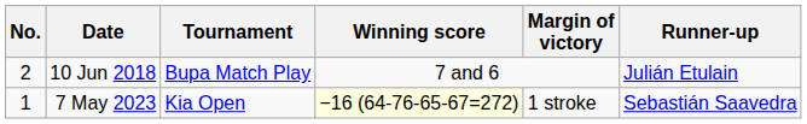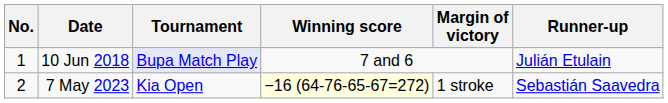 <table class="wikitable" style="font-size:95%;">
 <tr>
 <th>No.</th>
 <th>Date</th>
 <th>Tournament</th>
 <th>Winning score</th>
 <th>Margin of<br>victory</th>
 <th>Runner-up</th>
 </tr>
 <tr>
-<td align=center>2</td>
+<td align=center>1</td>
 <td align=right>10 Jun <a href='#'>2018</a></td>
-<td><a href='#'>Bupa Match Play</a></td>
+<td style="background: lavender;"><a href='#'>Bupa Match Play</a></td>
 <td colspan=2 align=center>7 and 6</td>
 <td> <a href='#'>Julián Etulain</a></td>
 </tr>
 <tr>
-<td align=center>1</td>
+<td align=center>2</td>
 <td align=right>7 May <a href='#'>2023</a></td>
 <td><a href='#'>Kia Open</a></td>
 <td style="background: lightyellow;">−16 (64-76-65-67=272)</td>
 <td>1 stroke</td>
 <td> <a href='#'>Sebastián Saavedra</a></td>
 </tr>
 </table>
